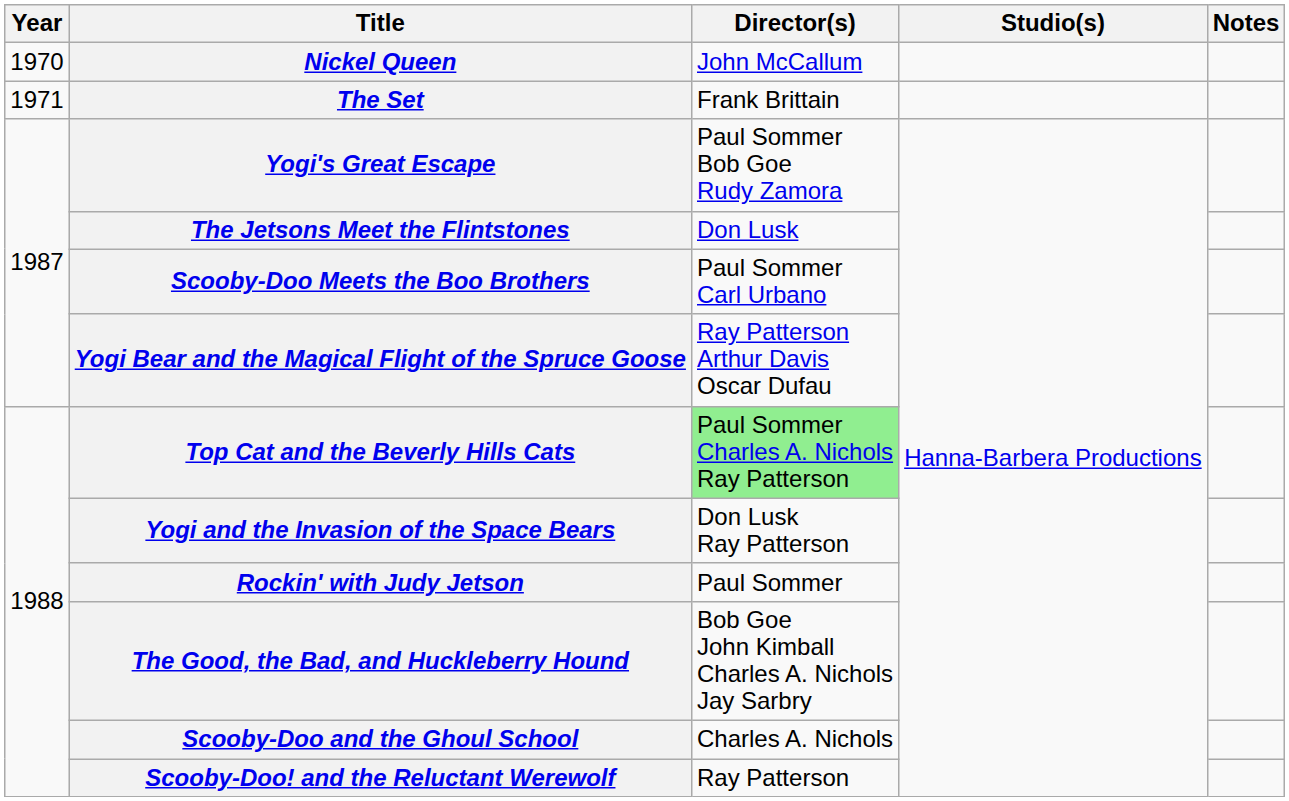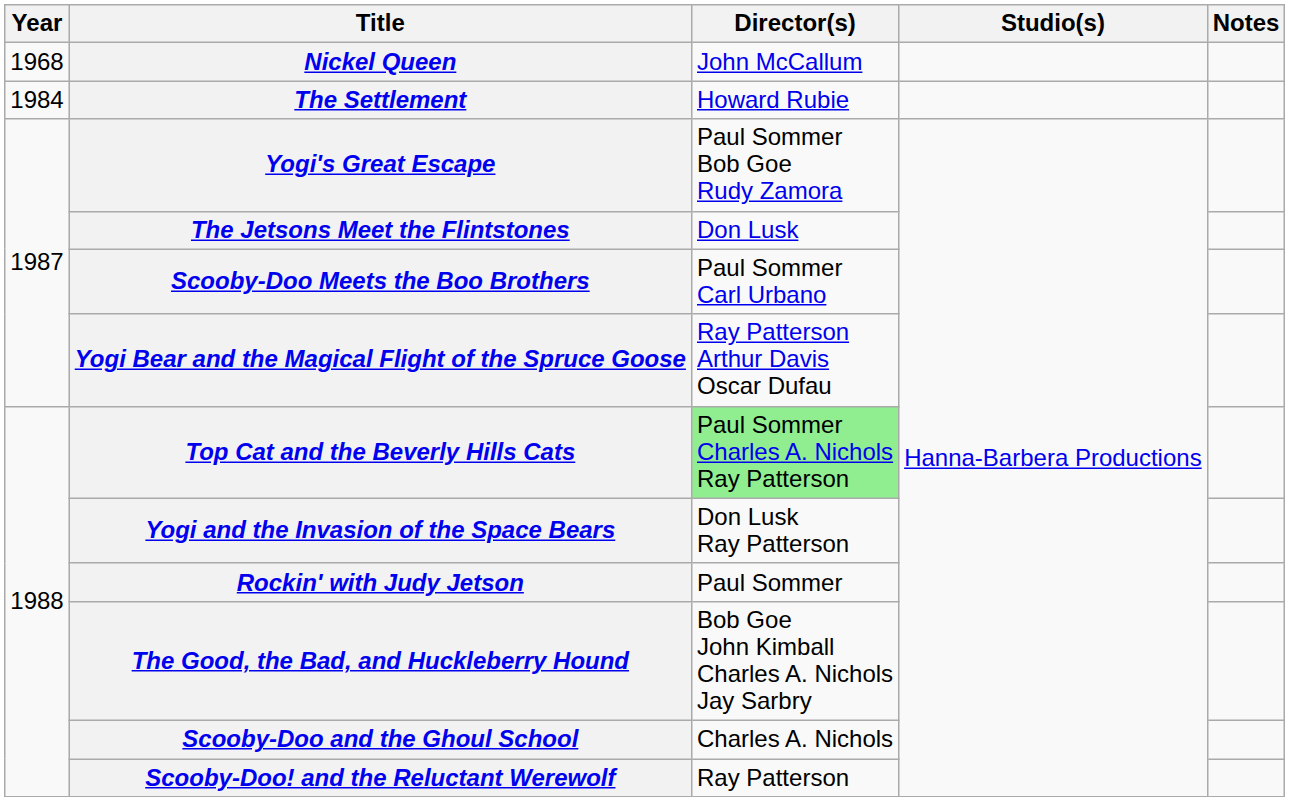 <table class="wikitable sortable">
 <tr>
 <th>Year</th>
 <th>Title</th>
 <th>Director(s)</th>
 <th>Studio(s)</th>
 <th>Notes</th>
 </tr>
 <tr>
-<td>1970</td>
+<td>1968</td>
 <th><em><a href='#'>Nickel Queen</a></em></th>
 <td><a href='#'>John McCallum</a></td>
 <td></td>
 <td></td>
 </tr>
 <tr>
-<td>1971</td>
-<th><em><a href='#'>The Set</a></em></th>
-<td>Frank Brittain</td>
+<td>1984</td>
+<th><em><a href='#'>The Settlement</a></em></th>
+<td><a href='#'>Howard Rubie</a></td>
 <td></td>
 <td></td>
 </tr>
 <tr>
 <td rowspan="4">1987</td>
 <th><em><a href='#'>Yogi's Great Escape</a></em></th>
 <td>Paul Sommer<br>Bob Goe<br><a href='#'>Rudy Zamora</a></td>
 <td rowspan="10"><a href='#'>Hanna-Barbera Productions</a></td>
 <td></td>
 </tr>
 <tr>
 <th><em><a href='#'>The Jetsons Meet the Flintstones</a></em></th>
 <td><a href='#'>Don Lusk</a></td>
 <td></td>
 </tr>
 <tr>
 <th><em><a href='#'>Scooby-Doo Meets the Boo Brothers</a></em></th>
 <td>Paul Sommer<br><a href='#'>Carl Urbano</a></td>
 <td></td>
 </tr>
 <tr>
 <th><em><a href='#'>Yogi Bear and the Magical Flight of the Spruce Goose</a></em></th>
 <td><a href='#'>Ray Patterson</a><br><a href='#'>Arthur Davis</a><br>Oscar Dufau</td>
 <td></td>
 </tr>
 <tr>
 <td rowspan="6">1988</td>
 <th><em><a href='#'>Top Cat and the Beverly Hills Cats</a></em></th>
 <td style="background: lightgreen;">Paul Sommer<br><a href='#'>Charles A. Nichols</a><br>Ray Patterson</td>
 <td></td>
 </tr>
 <tr>
 <th><em><a href='#'>Yogi and the Invasion of the Space Bears</a></em></th>
 <td>Don Lusk<br>Ray Patterson</td>
 <td></td>
 </tr>
 <tr>
 <th><em><a href='#'>Rockin' with Judy Jetson</a></em></th>
 <td>Paul Sommer</td>
 <td></td>
 </tr>
 <tr>
 <th><em><a href='#'>The Good, the Bad, and Huckleberry Hound</a></em></th>
 <td>Bob Goe<br>John Kimball<br>Charles A. Nichols<br>Jay Sarbry</td>
 <td></td>
 </tr>
 <tr>
 <th><em><a href='#'>Scooby-Doo and the Ghoul School</a></em></th>
 <td>Charles A. Nichols</td>
 <td></td>
 </tr>
 <tr>
 <th><em><a href='#'>Scooby-Doo! and the Reluctant Werewolf</a></em></th>
 <td>Ray Patterson</td>
 <td></td>
 </tr>
 </table>
